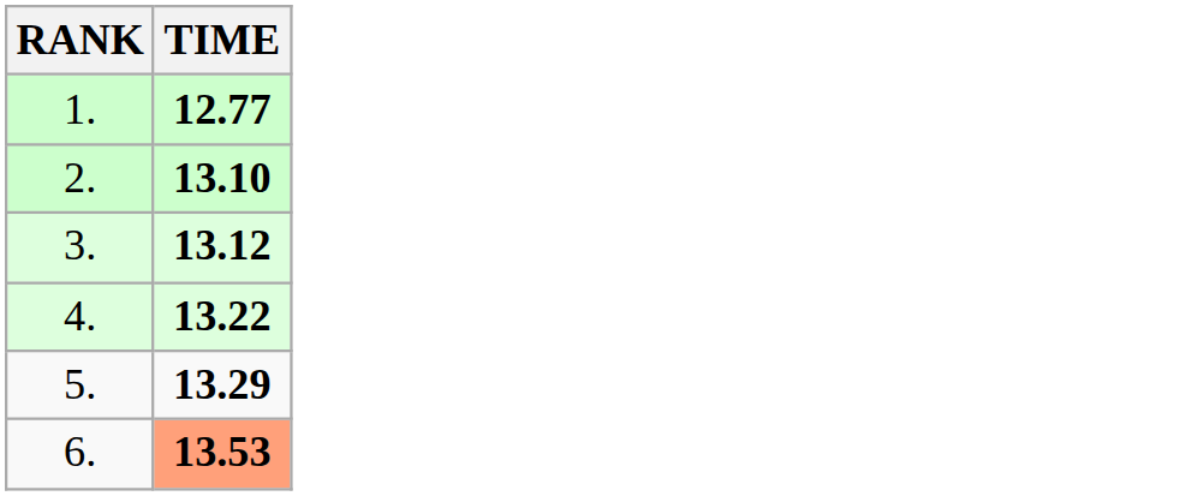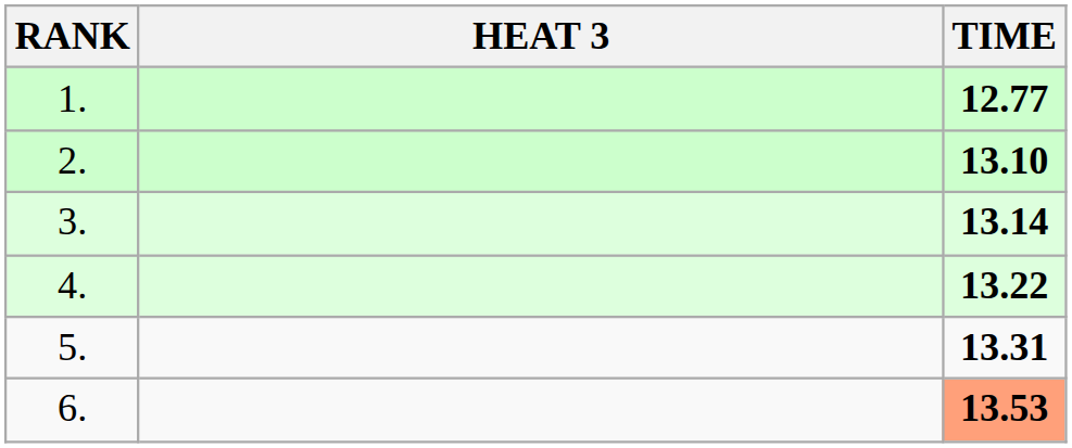 <table class=wikitable>
 <tr>
 <th>RANK</th>
+<th align="left" style="width: 20em">HEAT 3</th>
 <th>TIME</th>
 </tr>
 <tr style="background:#ccffcc;">
 <td align="center">1.</td>
+<td></td>
 <td align="center"><strong>12.77</strong></td>
 </tr>
 <tr style="background:#ccffcc;">
 <td align="center">2.</td>
+<td></td>
 <td align="center"><strong>13.10</strong></td>
 </tr>
 <tr style="background:#ddffdd;">
 <td align="center">3.</td>
-<td align="center"><strong>13.12</strong></td>
+<td></td>
+<td align="center"><strong>13.14</strong></td>
 </tr>
 <tr style="background:#ddffdd;">
 <td align="center">4.</td>
+<td></td>
 <td align="center"><strong>13.22</strong></td>
 </tr>
 <tr>
 <td align="center">5.</td>
-<td align="center"><strong>13.29</strong></td>
+<td></td>
+<td align="center"><strong>13.31</strong></td>
 </tr>
 <tr>
 <td align="center">6.</td>
+<td></td>
 <td align="center" style="background: lightsalmon;"><strong>13.53</strong></td>
 </tr>
 </table>
